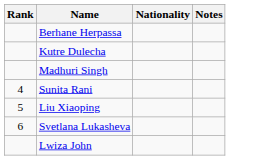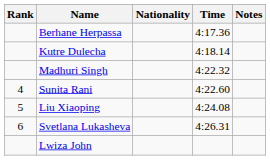 <table class="wikitable sortable" style="text-align:center;font-size:95%">
 <tr>
 <th>Rank</th>
 <th>Name</th>
 <th>Nationality</th>
+<th>Time</th>
 <th>Notes</th>
 </tr>
 <tr>
 <td></td>
 <td align=left><a href='#'>Berhane Herpassa</a></td>
 <td align=left></td>
+<td>4:17.36</td>
 <td></td>
 </tr>
 <tr>
 <td></td>
 <td align=left><a href='#'>Kutre Dulecha</a></td>
 <td align=left></td>
+<td>4:18.14</td>
 <td></td>
 </tr>
 <tr>
 <td></td>
 <td align=left><a href='#'>Madhuri Singh</a></td>
 <td align=left></td>
+<td>4:22.32</td>
 <td></td>
 </tr>
 <tr>
 <td>4</td>
 <td align=left><a href='#'>Sunita Rani</a></td>
 <td align=left></td>
+<td>4:22.60</td>
 <td></td>
 </tr>
 <tr>
 <td>5</td>
 <td align=left><a href='#'>Liu Xiaoping</a></td>
 <td align=left></td>
+<td>4:24.08</td>
 <td></td>
 </tr>
 <tr>
 <td>6</td>
 <td align=left><a href='#'>Svetlana Lukasheva</a></td>
 <td align=left></td>
+<td>4:26.31</td>
 <td></td>
 </tr>
 <tr>
 <td></td>
 <td align=left><a href='#'>Lwiza John</a></td>
 <td align=left></td>
 <td></td>
+<td></td>
 </tr>
 </table>
